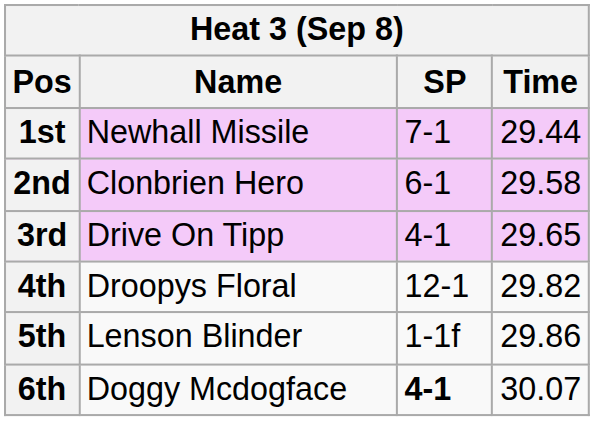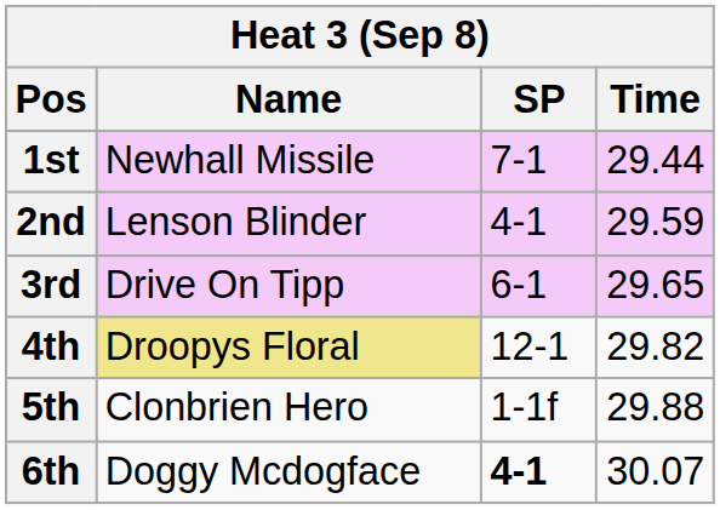 <table class="wikitable">
 <tr>
 <th colspan="6">Heat 3 (Sep 8)</th>
 </tr>
 <tr>
 <th width=20>Pos</th>
 <th width=150>Name</th>
 <th width=40>SP</th>
 <th width=40>Time</th>
 </tr>
 <tr style="background: #f4caf9;">
 <th>1st</th>
 <td>Newhall Missile</td>
 <td>7-1</td>
 <td>29.44</td>
 </tr>
 <tr style="background: #f4caf9;">
 <th>2nd</th>
-<td>Clonbrien Hero</td>
-<td>6-1</td>
-<td>29.58</td>
+<td>Lenson Blinder</td>
+<td>4-1</td>
+<td>29.59</td>
 </tr>
 <tr style="background: #f4caf9;">
 <th>3rd</th>
 <td>Drive On Tipp</td>
-<td>4-1</td>
+<td>6-1</td>
 <td>29.65</td>
 </tr>
 <tr>
 <th>4th</th>
-<td>Droopys Floral</td>
+<td style="background: khaki;">Droopys Floral</td>
 <td>12-1</td>
 <td>29.82</td>
 </tr>
 <tr>
 <th>5th</th>
-<td>Lenson Blinder</td>
+<td>Clonbrien Hero</td>
 <td>1-1f</td>
-<td>29.86</td>
+<td>29.88</td>
 </tr>
 <tr>
 <th>6th</th>
 <td>Doggy Mcdogface</td>
 <td><strong>4-1</strong></td>
 <td>30.07</td>
 </tr>
 </table>
